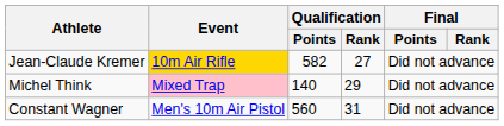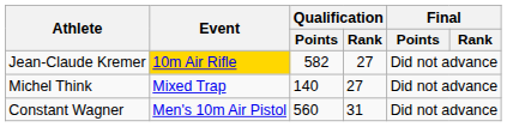 <table class="wikitable" style="font-size:90%">
 <tr>
 <th rowspan="2">Athlete</th>
 <th rowspan="2">Event</th>
 <th colspan="2">Qualification</th>
 <th colspan="2">Final</th>
 </tr>
 <tr style="font-size:95%">
 <th>Points</th>
 <th>Rank</th>
 <th>Points</th>
 <th>Rank</th>
 </tr>
 <tr align="center">
 <td align="left">Jean-Claude Kremer</td>
 <td align="left" style="background: gold;"><a href='#'>10m Air Rifle</a></td>
 <td>582</td>
 <td>27</td>
 <td colspan="2">Did not advance </td>
 </tr>
 <tr>
 <td>Michel Think</td>
-<td style="background: pink;"><a href='#'>Mixed Trap</a></td>
+<td><a href='#'>Mixed Trap</a></td>
 <td>140</td>
-<td>29</td>
+<td>27</td>
 <td colspan="2">Did not advance</td>
 </tr>
 <tr>
 <td>Constant Wagner</td>
 <td><a href='#'>Men's 10m Air Pistol</a></td>
 <td>560</td>
 <td>31</td>
 <td colspan="2">Did not advance </td>
 </tr>
 </table>
